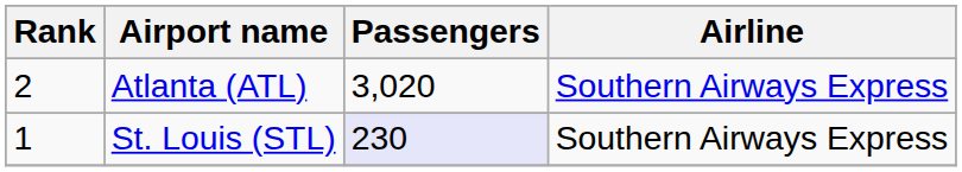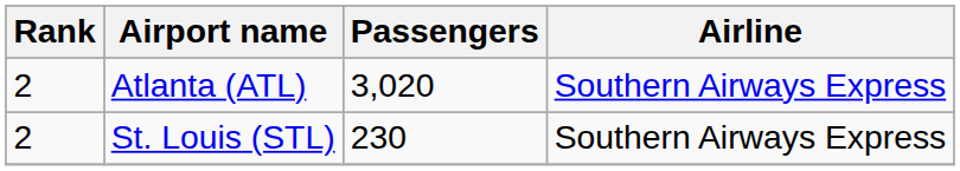 <table class="wikitable">
 <tr>
 <th>Rank</th>
 <th>Airport name</th>
 <th>Passengers</th>
 <th>Airline</th>
 </tr>
 <tr>
 <td>2</td>
 <td><a href='#'>Atlanta (ATL)</a></td>
 <td>3,020</td>
 <td><a href='#'>Southern Airways Express</a></td>
 </tr>
 <tr>
-<td>1</td>
+<td>2</td>
 <td><a href='#'>St. Louis (STL)</a></td>
-<td style="background: lavender;">230</td>
+<td>230</td>
 <td>Southern Airways Express</td>
 </tr>
 <tr>
 </tr>
 </table>
